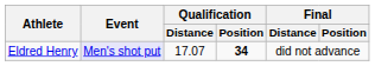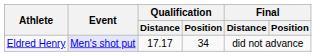 <table class=wikitable style="font-size:90%">
 <tr>
 <th rowspan="2">Athlete</th>
 <th rowspan="2">Event</th>
 <th colspan="2">Qualification</th>
 <th colspan="2">Final</th>
 </tr>
 <tr style="font-size:95%">
 <th>Distance</th>
 <th>Position</th>
 <th>Distance</th>
 <th>Position</th>
 </tr>
 <tr align=center>
 <td align=left><a href='#'>Eldred Henry</a></td>
 <td align=left style="background: lavender;"><a href='#'>Men's shot put</a></td>
-<td>17.07</td>
-<td><strong>34</strong></td>
+<td>17.17</td>
+<td>34</td>
 <td colspan=2>did not advance</td>
 </tr>
 </table>
